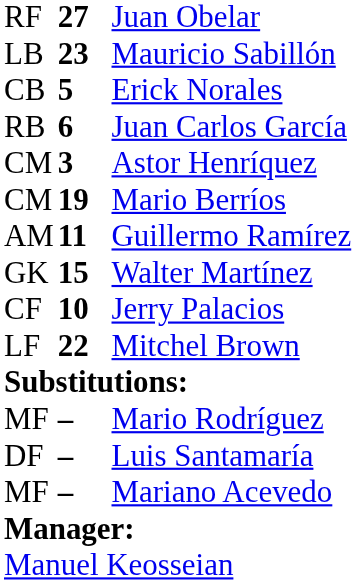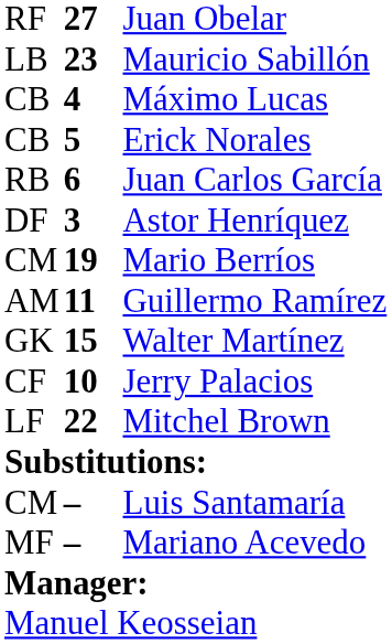 <table style="font-size: 90%" cellspacing="0" cellpadding="0">
 <tr>
 <td colspan=4></td>
 </tr>
 <tr>
 <th width="25"></th>
 <th width="25"></th>
 </tr>
 <tr>
 <td>RF</td>
 <td><strong>27</strong></td>
 <td> <a href='#'>Juan Obelar</a></td>
 </tr>
 <tr>
 <td>LB</td>
 <td><strong>23</strong></td>
 <td> <a href='#'>Mauricio Sabillón</a></td>
 </tr>
 <tr>
 <td>CB</td>
+<td><strong>4</strong></td>
+<td> <a href='#'>Máximo Lucas</a></td>
+<td></td>
+<td></td>
+</tr>
+<tr>
+<td>CB</td>
 <td><strong>5</strong></td>
 <td> <a href='#'>Erick Norales</a></td>
 </tr>
 <tr>
 <td>RB</td>
 <td><strong>6</strong></td>
 <td> <a href='#'>Juan Carlos García</a></td>
 </tr>
 <tr>
-<td>CM</td>
+<td>DF</td>
 <td><strong>3</strong></td>
 <td> <a href='#'>Astor Henríquez</a></td>
 <td></td>
 <td></td>
 </tr>
 <tr>
 <td>CM</td>
 <td><strong>19</strong></td>
 <td> <a href='#'>Mario Berríos</a></td>
 </tr>
 <tr>
 <td>AM</td>
 <td><strong>11</strong></td>
 <td> <a href='#'>Guillermo Ramírez</a></td>
 <td></td>
 <td></td>
 </tr>
 <tr>
 <td>GK</td>
 <td><strong>15</strong></td>
 <td> <a href='#'>Walter Martínez</a></td>
 </tr>
 <tr>
 <td>CF</td>
 <td><strong>10</strong></td>
 <td> <a href='#'>Jerry Palacios</a></td>
 </tr>
 <tr>
 <td>LF</td>
 <td><strong>22</strong></td>
 <td> <a href='#'>Mitchel Brown</a></td>
 </tr>
 <tr>
 <td colspan=3><strong>Substitutions:</strong></td>
 </tr>
 <tr>
-<td>MF</td>
-<td><strong>–</strong></td>
-<td> <a href='#'>Mario Rodríguez</a></td>
-<td></td>
-<td></td>
-</tr>
-<tr>
-<td>DF</td>
+<td>CM</td>
 <td><strong>–</strong></td>
 <td> <a href='#'>Luis Santamaría</a></td>
 <td></td>
 <td></td>
 </tr>
 <tr>
 <td>MF</td>
 <td><strong>–</strong></td>
 <td> <a href='#'>Mariano Acevedo</a></td>
 <td></td>
 <td></td>
 </tr>
 <tr>
 <td colspan=3><strong>Manager:</strong></td>
 </tr>
 <tr>
 <td colspan=3> <a href='#'>Manuel Keosseian</a></td>
 </tr>
 </table>
